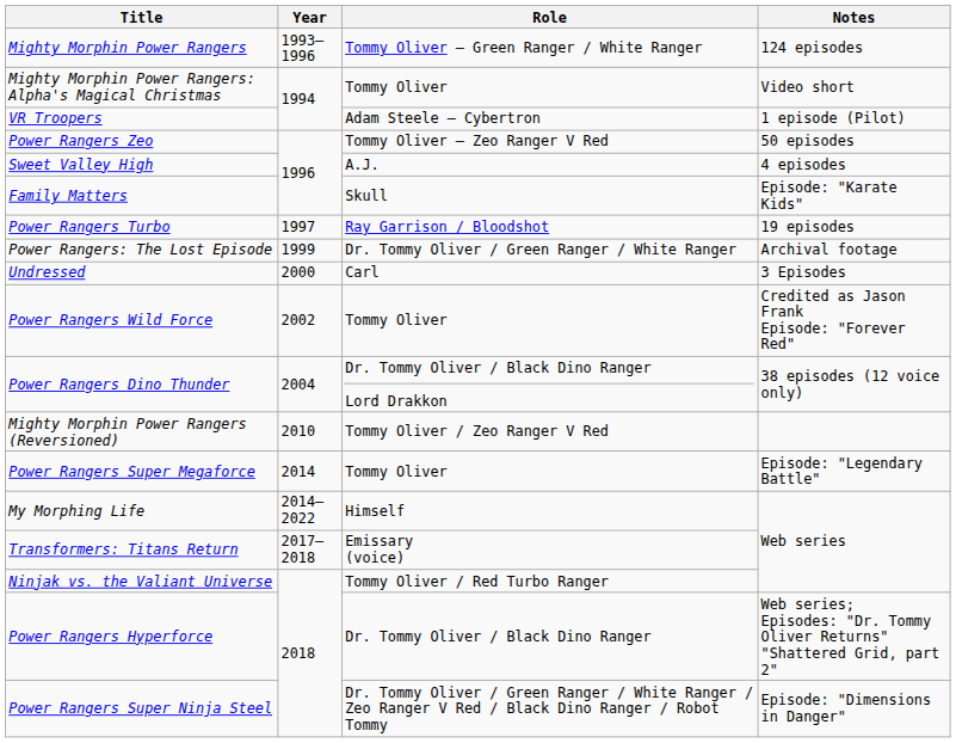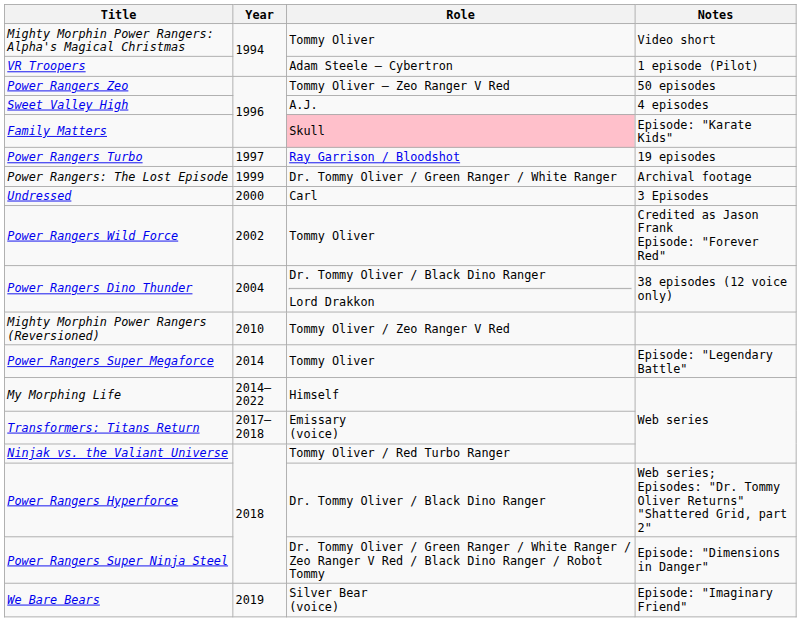 <table class=wikitable>
 <tr>
 <th scope="col">Title</th>
 <th scope="col">Year</th>
 <th scope="col">Role</th>
 <th scope="col">Notes</th>
-</tr>
-<tr>
-<td scope="row"><em><a href='#'>Mighty Morphin Power Rangers</a></em></td>
-<td>1993–1996</td>
-<td><a href='#'>Tommy Oliver</a> – Green Ranger / White Ranger</td>
-<td>124 episodes</td>
 </tr>
 <tr>
 <td scope="row"><em>Mighty Morphin Power Rangers: Alpha's Magical Christmas</em></td>
 <td rowspan="2">1994</td>
 <td>Tommy Oliver</td>
 <td>Video short</td>
 </tr>
 <tr>
 <td scope="row"><em><a href='#'>VR Troopers</a></em></td>
 <td>Adam Steele – Cybertron</td>
 <td>1 episode (Pilot)</td>
 </tr>
 <tr>
 <td scope="row"><em><a href='#'>Power Rangers Zeo</a></em></td>
 <td rowspan="3">1996</td>
 <td>Tommy Oliver – Zeo Ranger V Red</td>
 <td>50 episodes</td>
 </tr>
 <tr>
 <td scope="row"><em><a href='#'>Sweet Valley High</a></em></td>
 <td>A.J.</td>
 <td>4 episodes</td>
 </tr>
 <tr>
 <td scope="row"><em><a href='#'>Family Matters</a></em></td>
-<td>Skull</td>
+<td style="background: pink;">Skull</td>
 <td>Episode: "Karate Kids"</td>
 </tr>
 <tr>
 <td scope="row"><em><a href='#'>Power Rangers Turbo</a></em></td>
 <td>1997</td>
 <td><a href='#'>Ray Garrison / Bloodshot</a></td>
 <td>19 episodes</td>
 </tr>
 <tr>
 <td scope="row"><em>Power Rangers: The Lost Episode</em></td>
 <td>1999</td>
 <td>Dr. Tommy Oliver / Green Ranger / White Ranger</td>
 <td>Archival footage</td>
 </tr>
 <tr>
 <td scope="row"><em><a href='#'>Undressed</a></em></td>
 <td>2000</td>
 <td>Carl</td>
 <td>3 Episodes</td>
 </tr>
 <tr>
 <td scope="row"><em><a href='#'>Power Rangers Wild Force</a></em></td>
 <td>2002</td>
 <td>Tommy Oliver</td>
 <td>Credited as Jason Frank<br>Episode: "Forever Red"</td>
 </tr>
 <tr>
 <td scope="row"><em><a href='#'>Power Rangers Dino Thunder</a></em></td>
 <td>2004</td>
 <td>Dr. Tommy Oliver / Black Dino Ranger<hr> Lord Drakkon</td>
 <td>38 episodes (12 voice only)</td>
 </tr>
 <tr>
 <td scope="row"><em>Mighty Morphin Power Rangers (Reversioned)</em></td>
 <td>2010</td>
 <td>Tommy Oliver / Zeo Ranger V Red</td>
 <td></td>
 </tr>
 <tr>
 <td scope="row"><em><a href='#'>Power Rangers Super Megaforce</a></em></td>
 <td>2014</td>
 <td>Tommy Oliver</td>
 <td>Episode: "Legendary Battle"</td>
 </tr>
 <tr>
 <td scope="row"><em>My Morphing Life</em></td>
 <td>2014–2022</td>
 <td>Himself</td>
 <td rowspan="3">Web series</td>
 </tr>
 <tr>
 <td scope="row"><em><a href='#'>Transformers: Titans Return</a></em></td>
 <td>2017–2018</td>
 <td>Emissary<br>(voice)</td>
 </tr>
 <tr>
 <td scope="row"><em><a href='#'>Ninjak vs. the Valiant Universe</a></em></td>
 <td rowspan="3">2018</td>
 <td>Tommy Oliver / Red Turbo Ranger</td>
 </tr>
 <tr>
 <td scope="row"><em><a href='#'>Power Rangers Hyperforce</a></em></td>
 <td>Dr. Tommy Oliver / Black Dino Ranger</td>
 <td>Web series;<br>Episodes: "Dr. Tommy Oliver Returns"<br>"Shattered Grid, part 2"</td>
 </tr>
 <tr>
 <td scope="row"><em><a href='#'>Power Rangers Super Ninja Steel</a></em></td>
 <td>Dr. Tommy Oliver / Green Ranger / White Ranger / Zeo Ranger V Red / Black Dino Ranger / Robot Tommy</td>
 <td>Episode: "Dimensions in Danger"</td>
 </tr>
+<tr>
+<td scope="row"><em><a href='#'>We Bare Bears</a></em></td>
+<td>2019</td>
+<td>Silver Bear<br>(voice)</td>
+<td>Episode: "Imaginary Friend"</td>
+</tr>
 </table>
